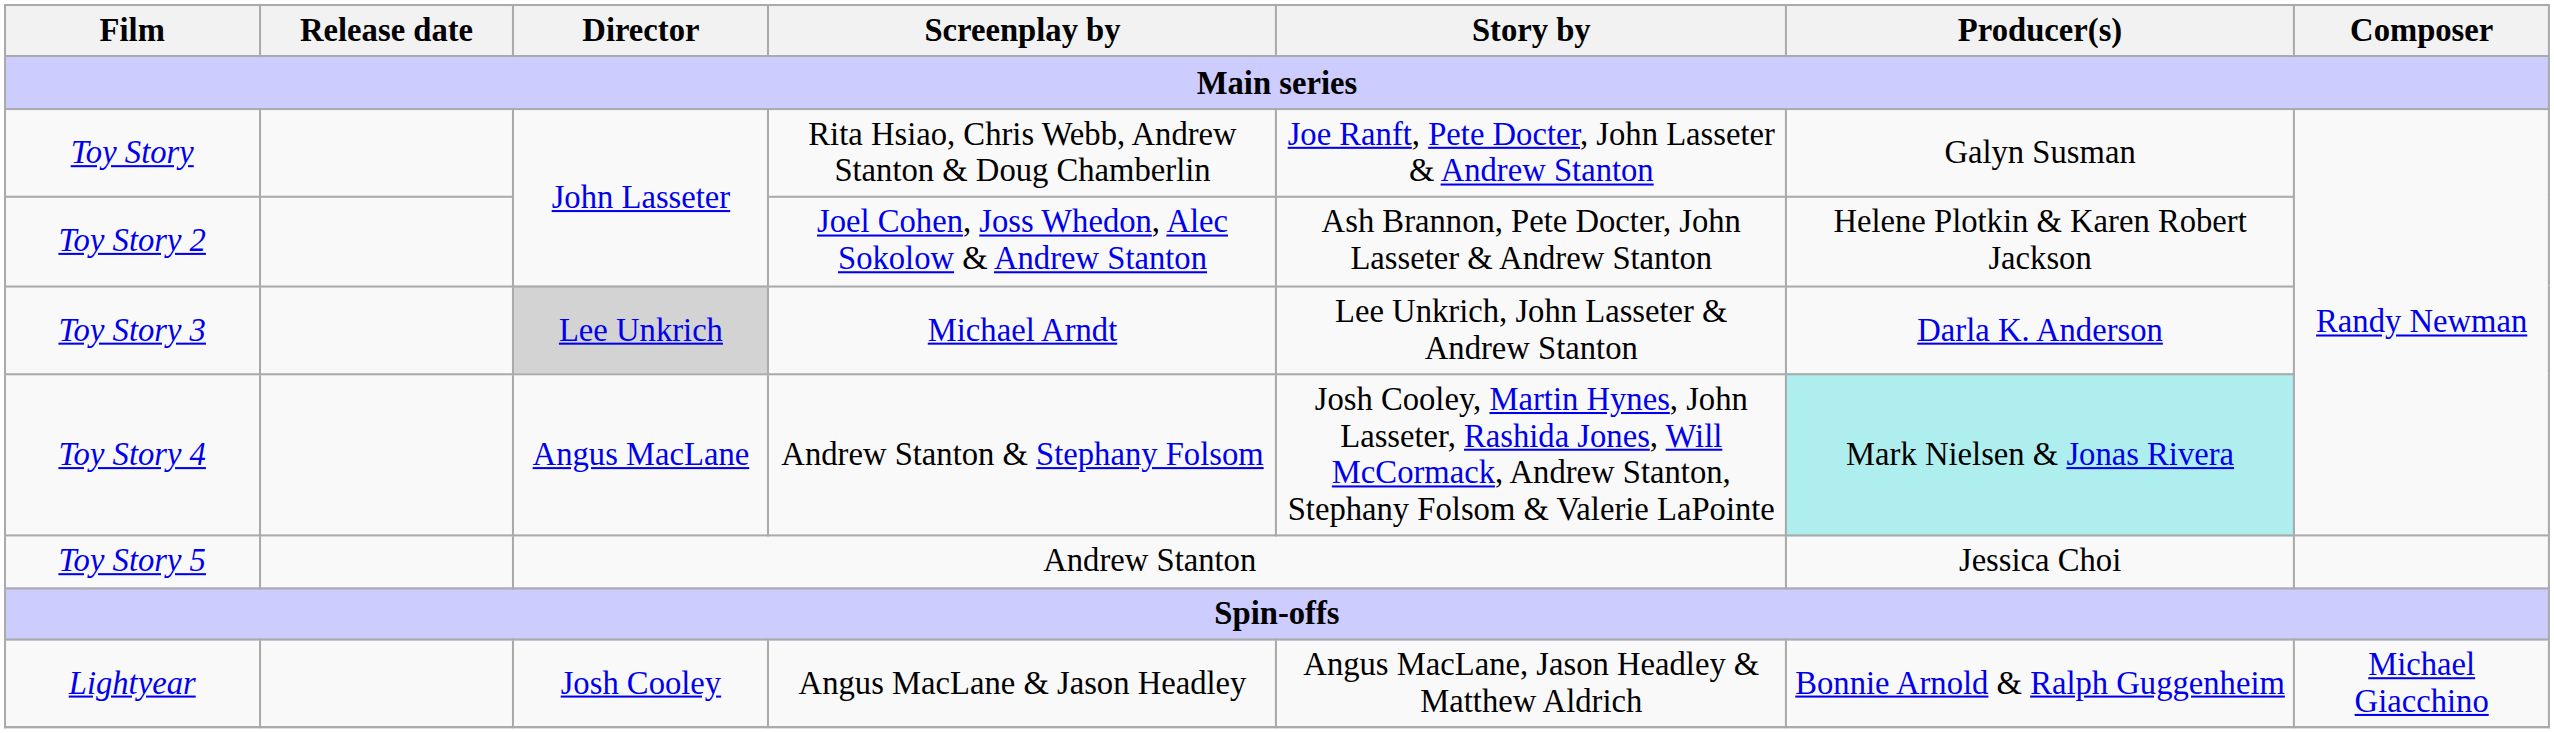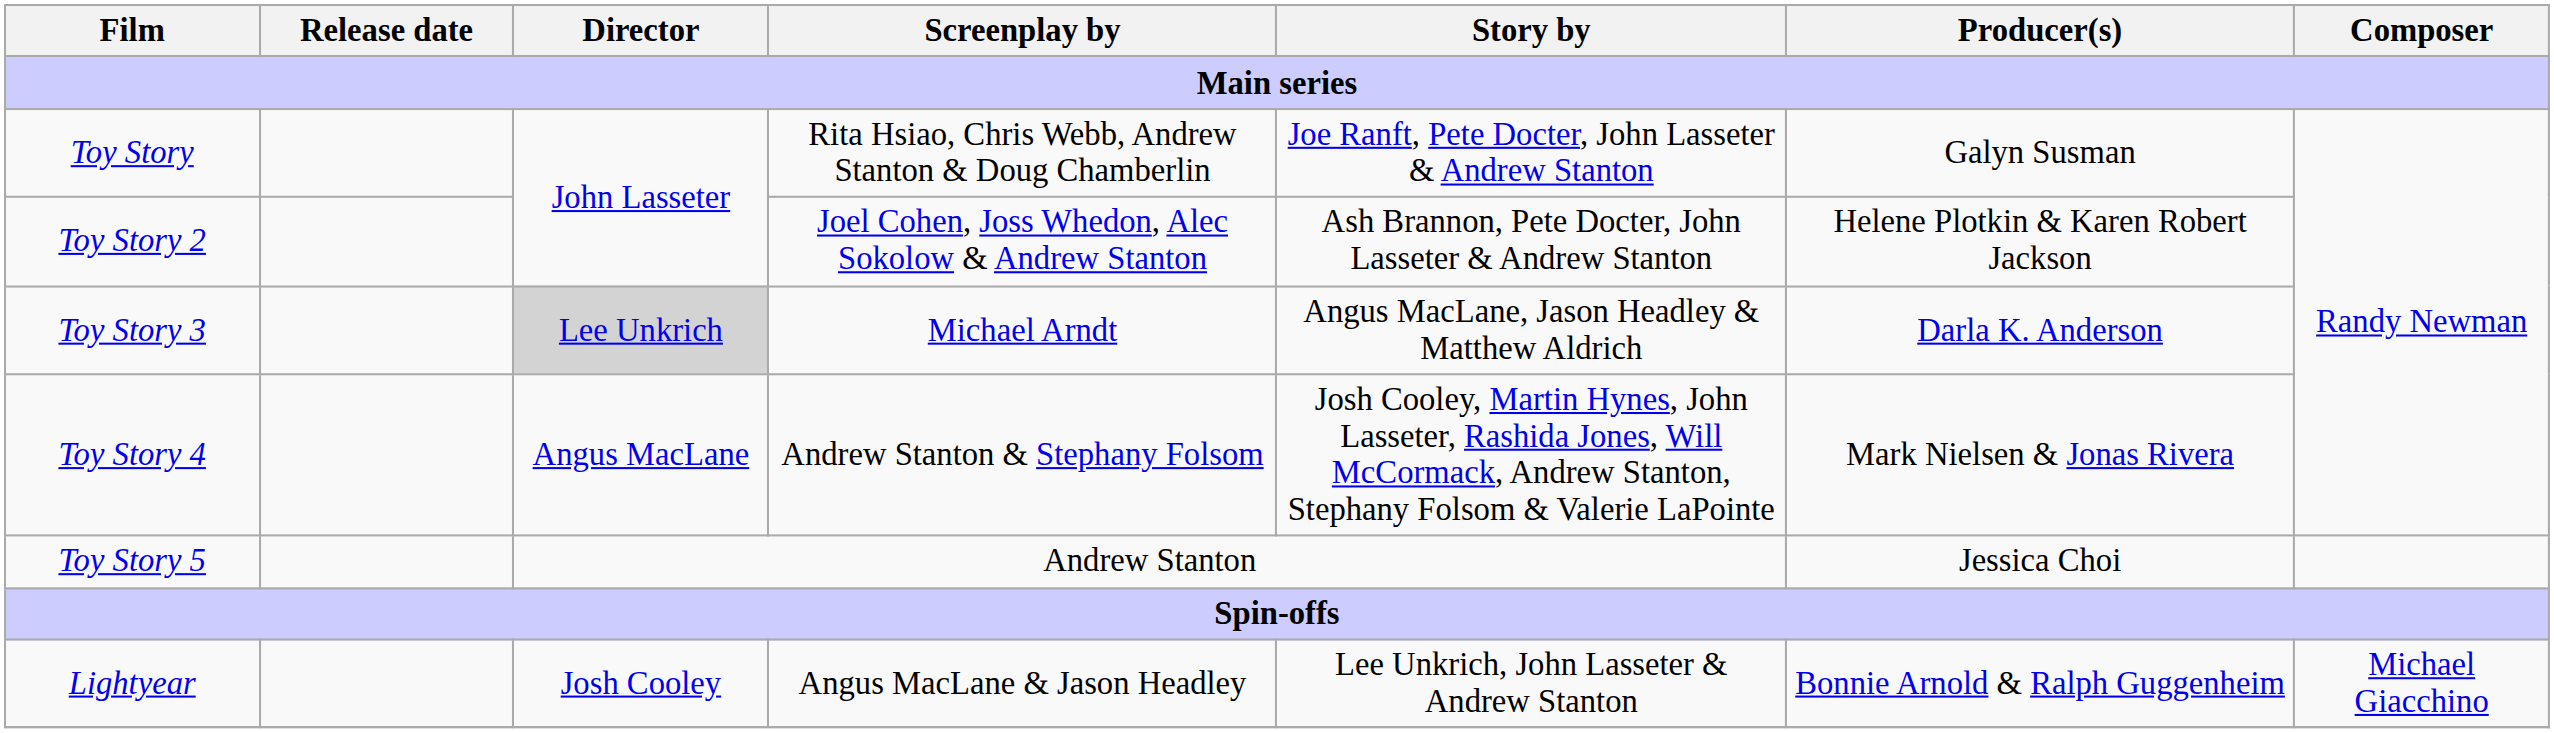 <table class="wikitable plainrowheaders" style="text-align:center;">
 <tr>
 <th width="10%">Film</th>
 <th width="10%">Release date</th>
 <th width="10%">Director</th>
 <th width="20%">Screenplay by</th>
 <th width="20%">Story by</th>
 <th width="20%">Producer(s)</th>
 <th width="10%">Composer</th>
 </tr>
 <tr>
 <th colspan="7" scope="col" style="background-color:#ccccff;">Main series</th>
 </tr>
 <tr>
 <td><em><a href='#'>Toy Story</a></em></td>
 <td style="text-align:left"></td>
 <td rowspan="2"><a href='#'>John Lasseter</a></td>
 <td>Rita Hsiao, Chris Webb, Andrew Stanton & Doug Chamberlin</td>
 <td><a href='#'>Joe Ranft</a>, <a href='#'>Pete Docter</a>, John Lasseter & <a href='#'>Andrew Stanton</a></td>
 <td>Galyn Susman</td>
 <td rowspan="4"><a href='#'>Randy Newman</a></td>
 </tr>
 <tr>
 <td><em><a href='#'>Toy Story 2</a></em></td>
 <td style="text-align:left"></td>
 <td><a href='#'>Joel Cohen</a>, <a href='#'>Joss Whedon</a>, <a href='#'>Alec Sokolow</a> & <a href='#'>Andrew Stanton</a></td>
 <td>Ash Brannon, Pete Docter, John Lasseter & Andrew Stanton</td>
 <td>Helene Plotkin & Karen Robert Jackson</td>
 </tr>
 <tr>
 <td><em><a href='#'>Toy Story 3</a></em></td>
 <td style="text-align:left"></td>
 <td style="background: lightgrey;"><a href='#'>Lee Unkrich</a></td>
 <td><a href='#'>Michael Arndt</a></td>
-<td>Lee Unkrich, John Lasseter & Andrew Stanton</td>
+<td>Angus MacLane, Jason Headley & Matthew Aldrich</td>
 <td><a href='#'>Darla K. Anderson</a></td>
 </tr>
 <tr>
 <td><em><a href='#'>Toy Story 4</a></em></td>
 <td style="text-align:left"></td>
 <td><a href='#'>Angus MacLane</a></td>
 <td>Andrew Stanton & <a href='#'>Stephany Folsom</a></td>
 <td>Josh Cooley, <a href='#'>Martin Hynes</a>, John Lasseter, <a href='#'>Rashida Jones</a>, <a href='#'>Will McCormack</a>, Andrew Stanton, Stephany Folsom & Valerie LaPointe</td>
-<td style="background: paleturquoise;">Mark Nielsen & <a href='#'>Jonas Rivera</a></td>
+<td>Mark Nielsen & <a href='#'>Jonas Rivera</a></td>
 </tr>
 <tr>
 <td><em><a href='#'>Toy Story 5</a></em></td>
 <td style="text-align:left"></td>
 <td colspan="3">Andrew Stanton</td>
 <td>Jessica Choi</td>
 <td></td>
 </tr>
 <tr>
 <th colspan="7" scope="col" style="background-color:#ccccff;">Spin-offs</th>
 </tr>
 <tr>
 <td><em><a href='#'>Lightyear</a></em></td>
 <td style="text-align:left"></td>
 <td><a href='#'>Josh Cooley</a></td>
 <td>Angus MacLane & Jason Headley</td>
-<td>Angus MacLane, Jason Headley & Matthew Aldrich</td>
+<td>Lee Unkrich, John Lasseter & Andrew Stanton</td>
 <td><a href='#'>Bonnie Arnold</a> & <a href='#'>Ralph Guggenheim</a></td>
 <td><a href='#'>Michael Giacchino</a></td>
 </tr>
 <tr>
 </tr>
 </table>
